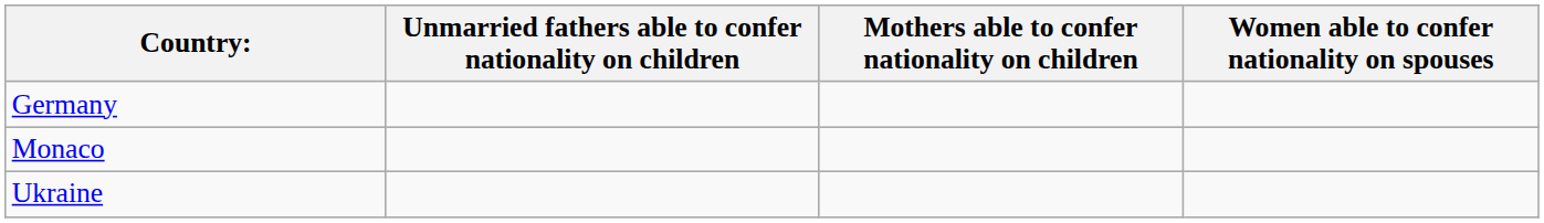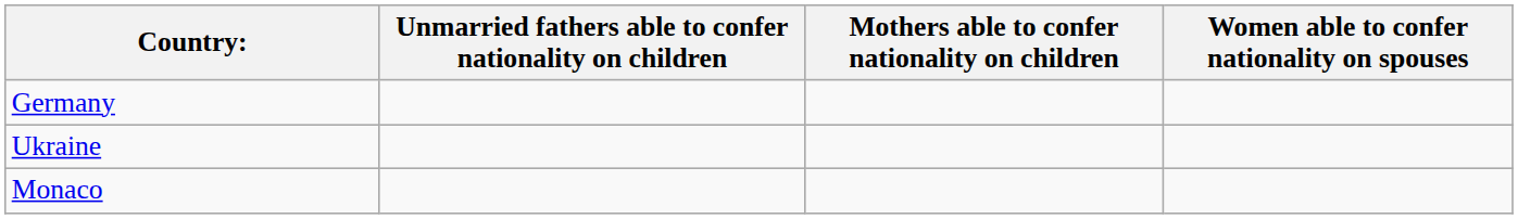 <table class="wikitable" style="margin: 1em 1em 1em 0;">
 <tr style="text-align:center;">
 <th scope="col" style="width: 13em;">Country:</th>
 <th scope="col">Unmarried fathers able to confer nationality on children</th>
 <th scope="col">Mothers able to confer nationality on children</th>
 <th scope="col">Women able to confer nationality on spouses</th>
 </tr>
 <tr>
 <td> <a href='#'>Germany</a></td>
 <td></td>
 <td></td>
 <td></td>
 </tr>
 <tr>
+<td> <a href='#'>Ukraine</a></td>
+<td></td>
+<td></td>
+<td></td>
+</tr>
+<tr>
 <td> <a href='#'>Monaco</a></td>
 <td></td>
 <td></td>
 <td></td>
 </tr>
-<tr>
-<td> <a href='#'>Ukraine</a></td>
-<td></td>
-<td></td>
-<td></td>
-</tr>
 </table>
